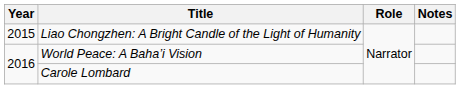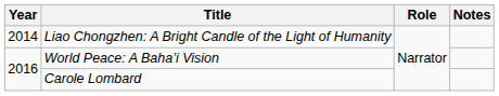 <table class="wikitable sortable">
 <tr>
 <th>Year</th>
 <th>Title</th>
 <th>Role</th>
 <th>Notes</th>
 </tr>
 <tr>
-<td>2015</td>
+<td>2014</td>
 <td><em>Liao Chongzhen: A Bright Candle of the Light of Humanity</em></td>
 <td rowspan="3">Narrator</td>
 <td></td>
 </tr>
 <tr>
 <td rowspan="2">2016</td>
 <td><em>World Peace: A Bahaʼi Vision</em></td>
 <td></td>
 </tr>
 <tr>
 <td><em>Carole Lombard</em></td>
 <td></td>
 </tr>
 </table>
